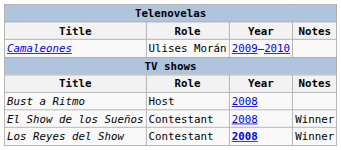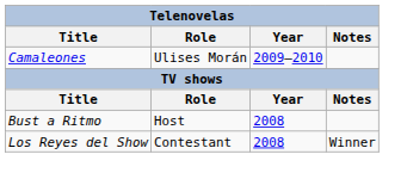 <table class="wikitable">
 <tr style="background:#ccc; text-align:center;">
 <th colspan="4" style="background: LightSteelBlue;">Telenovelas</th>
 </tr>
 <tr style="background:#ccc; text-align:center;">
 <th>Title</th>
 <th>Role</th>
 <th>Year</th>
 <th>Notes</th>
 </tr>
 <tr>
 <td><em><a href='#'>Camaleones</a></em></td>
 <td>Ulises Morán</td>
 <td><a href='#'>2009</a>–<a href='#'>2010</a></td>
 <td></td>
 </tr>
 <tr style="background:#ccc; text-align:center;">
 <th colspan="4" style="background: LightSteelBlue;">TV shows</th>
 </tr>
 <tr style="background:#ccc; text-align:center;">
 <th>Title</th>
 <th>Role</th>
 <th>Year</th>
 <th>Notes</th>
 </tr>
 <tr>
 <td><em>Bust a Ritmo</em></td>
 <td>Host</td>
 <td><a href='#'>2008</a></td>
 <td></td>
 </tr>
 <tr>
-<td><em>El Show de los Sueños</em></td>
+<td><em>Los Reyes del Show</em></td>
 <td>Contestant</td>
 <td><a href='#'>2008</a></td>
 <td>Winner</td>
 </tr>
-<tr>
-<td><em>Los Reyes del Show</em></td>
-<td>Contestant</td>
-<td><strong><a href='#'>2008</a></strong></td>
-<td>Winner</td>
-</tr>
 </table>
